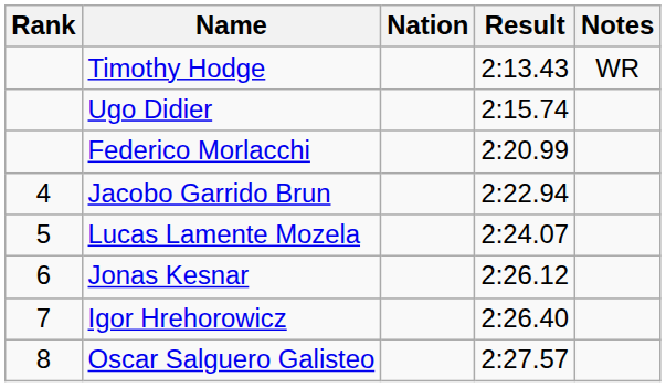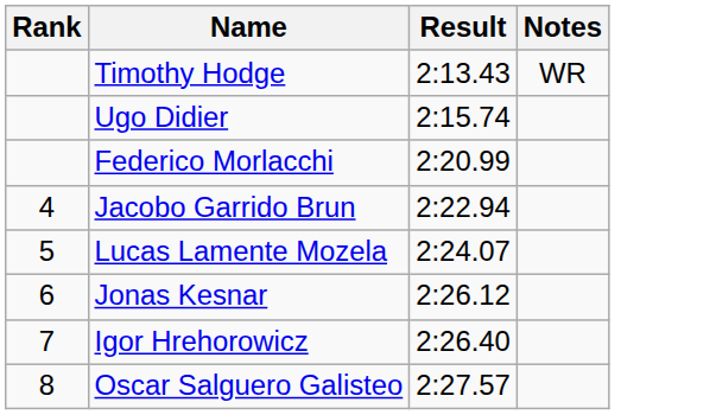 <table class="wikitable sortable" style="text-align:center">
 <tr>
 <th>Rank</th>
 <th>Name</th>
-<th>Nation</th>
 <th>Result</th>
 <th>Notes</th>
 </tr>
 <tr>
 <td></td>
 <td align=left><a href='#'>Timothy Hodge</a></td>
-<td align=left></td>
 <td>2:13.43</td>
 <td>WR</td>
 </tr>
 <tr>
 <td></td>
 <td align=left><a href='#'>Ugo Didier</a></td>
-<td align=left></td>
 <td>2:15.74</td>
 <td></td>
 </tr>
 <tr>
 <td></td>
 <td align=left><a href='#'>Federico Morlacchi</a></td>
-<td align=left></td>
 <td>2:20.99</td>
 <td></td>
 </tr>
 <tr>
 <td>4</td>
 <td align=left><a href='#'>Jacobo Garrido Brun</a></td>
-<td align=left></td>
 <td>2:22.94</td>
 <td></td>
 </tr>
 <tr>
 <td>5</td>
 <td align=left><a href='#'>Lucas Lamente Mozela</a></td>
-<td align=left></td>
 <td>2:24.07</td>
 <td></td>
 </tr>
 <tr>
 <td>6</td>
 <td align=left><a href='#'>Jonas Kesnar</a></td>
-<td align=left></td>
 <td>2:26.12</td>
 <td></td>
 </tr>
 <tr>
 <td>7</td>
 <td align=left><a href='#'>Igor Hrehorowicz</a></td>
-<td align=left></td>
 <td>2:26.40</td>
 <td></td>
 </tr>
 <tr>
 <td>8</td>
 <td align=left><a href='#'>Oscar Salguero Galisteo</a></td>
-<td align=left></td>
 <td>2:27.57</td>
 <td></td>
 </tr>
 </table>
